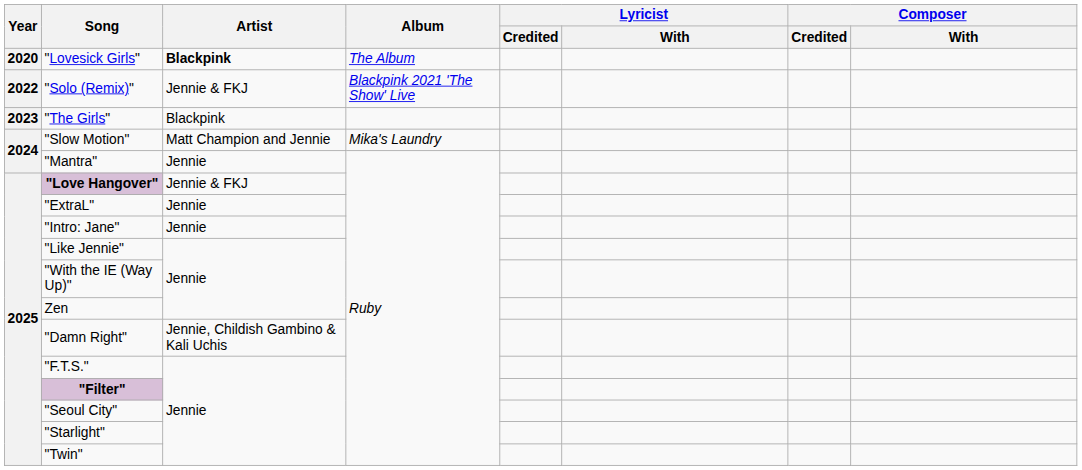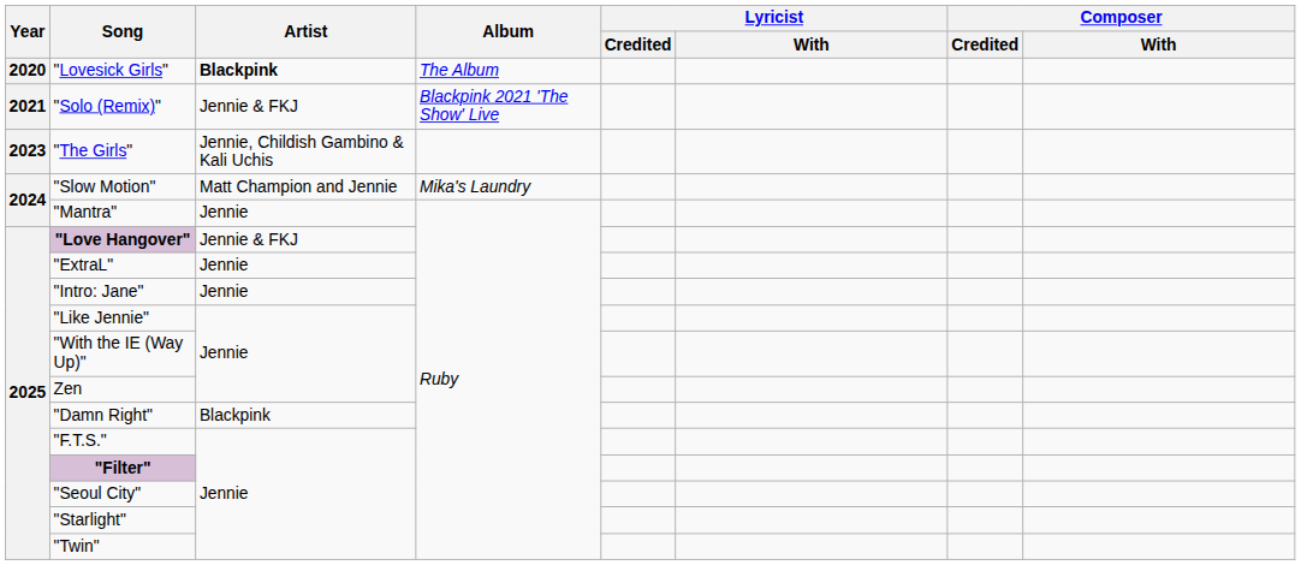 <table class="wikitable plainrowheaders sortable">
 <tr>
 <th rowspan="2">Year</th>
 <th rowspan="2">Song</th>
 <th rowspan="2">Artist</th>
 <th rowspan="2">Album</th>
 <th colspan="2"><a href='#'>Lyricist</a></th>
 <th colspan="2"><a href='#'>Composer</a></th>
 </tr>
 <tr>
 <th>Credited</th>
 <th style="width:16em">With</th>
 <th>Credited</th>
 <th style="width:16em">With</th>
 </tr>
 <tr>
 <th scope="row">2020</th>
 <td>"<a href='#'>Lovesick Girls</a>"</td>
 <td><strong>Blackpink</strong></td>
 <td><em><a href='#'>The Album</a></em></td>
 <td></td>
 <td style="text-align:center"></td>
 <td></td>
 <td style="text-align:center"></td>
 </tr>
 <tr>
-<th scope="row">2022</th>
+<th scope="row">2021</th>
 <td>"<a href='#'>Solo (Remix)</a>"</td>
 <td>Jennie & FKJ</td>
 <td><em><a href='#'>Blackpink 2021 'The Show' Live</a></em></td>
 <td></td>
 <td style="text-align:center"></td>
 <td></td>
 <td style="text-align:center"></td>
 </tr>
 <tr>
 <th scope="row">2023</th>
 <td>"<a href='#'>The Girls</a>"</td>
-<td>Blackpink</td>
+<td>Jennie, Childish Gambino & Kali Uchis</td>
 <td></td>
 <td></td>
 <td style="text-align:center"></td>
 <td></td>
 <td style="text-align:center"></td>
 </tr>
 <tr>
 <th scope="row" rowspan="2">2024</th>
 <td>"Slow Motion"</td>
 <td>Matt Champion and Jennie</td>
 <td><em>Mika's Laundry</em></td>
 <td></td>
 <td style="text-align:center"></td>
 <td></td>
 <td style="text-align:center"></td>
 </tr>
 <tr>
 <td>"Mantra"</td>
 <td>Jennie</td>
 <td rowspan="13"><em>Ruby</em></td>
 <td></td>
 <td style="text-align:center"></td>
 <td></td>
 <td style="text-align:center"></td>
 </tr>
 <tr>
 <th scope="row" rowspan="12">2025</th>
 <th scope="row" style="background-color:#D8BFD8">"Love Hangover"</th>
 <td>Jennie & FKJ</td>
 <td></td>
 <td></td>
 <td></td>
 <td></td>
 </tr>
 <tr>
 <td>"ExtraL"</td>
 <td>Jennie</td>
 <td></td>
 <td style="text-align:center"></td>
 <td></td>
 <td style="text-align:center"></td>
 </tr>
 <tr>
 <td>"Intro: Jane"</td>
 <td>Jennie</td>
 <td></td>
 <td style="text-align:center"></td>
 <td></td>
 <td style="text-align:center"></td>
 </tr>
 <tr>
 <td>"Like Jennie"</td>
 <td rowspan="3">Jennie</td>
 <td></td>
 <td style="text-align:center"></td>
 <td></td>
 <td style="text-align:center"></td>
 </tr>
 <tr>
 <td>"With the IE (Way Up)"</td>
 <td></td>
 <td style="text-align:center"></td>
 <td></td>
 <td style="text-align:center"></td>
 </tr>
 <tr>
 <td>Zen</td>
 <td></td>
 <td style="text-align:center"></td>
 <td></td>
 <td style="text-align:center"></td>
 </tr>
 <tr>
 <td>"Damn Right"</td>
-<td>Jennie, Childish Gambino & Kali Uchis</td>
+<td>Blackpink</td>
 <td></td>
 <td style="text-align:center"></td>
 <td></td>
 <td style="text-align:center"></td>
 </tr>
 <tr>
 <td>"F.T.S."</td>
 <td rowspan="5">Jennie</td>
 <td></td>
 <td style="text-align:center"></td>
 <td></td>
 <td style="text-align:center"></td>
 </tr>
 <tr>
 <th scope="row" style="background-color:#D8BFD8">"Filter"</th>
 <td></td>
 <td></td>
 <td></td>
 <td></td>
 </tr>
 <tr>
 <td>"Seoul City"</td>
 <td></td>
 <td style="text-align:center"></td>
 <td></td>
 <td style="text-align:center"></td>
 </tr>
 <tr>
 <td>"Starlight"</td>
 <td></td>
 <td style="text-align:center"></td>
 <td></td>
 <td style="text-align:center"></td>
 </tr>
 <tr>
 <td>"Twin"</td>
 <td></td>
 <td style="text-align:center"></td>
 <td></td>
 <td style="text-align:center"></td>
 </tr>
 </table>
